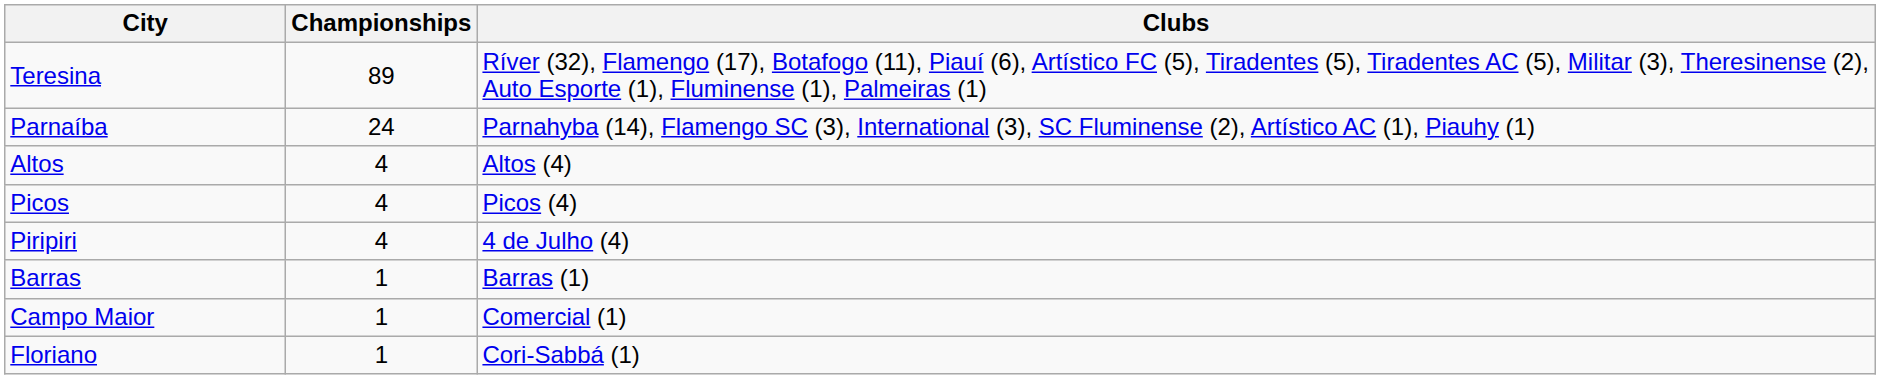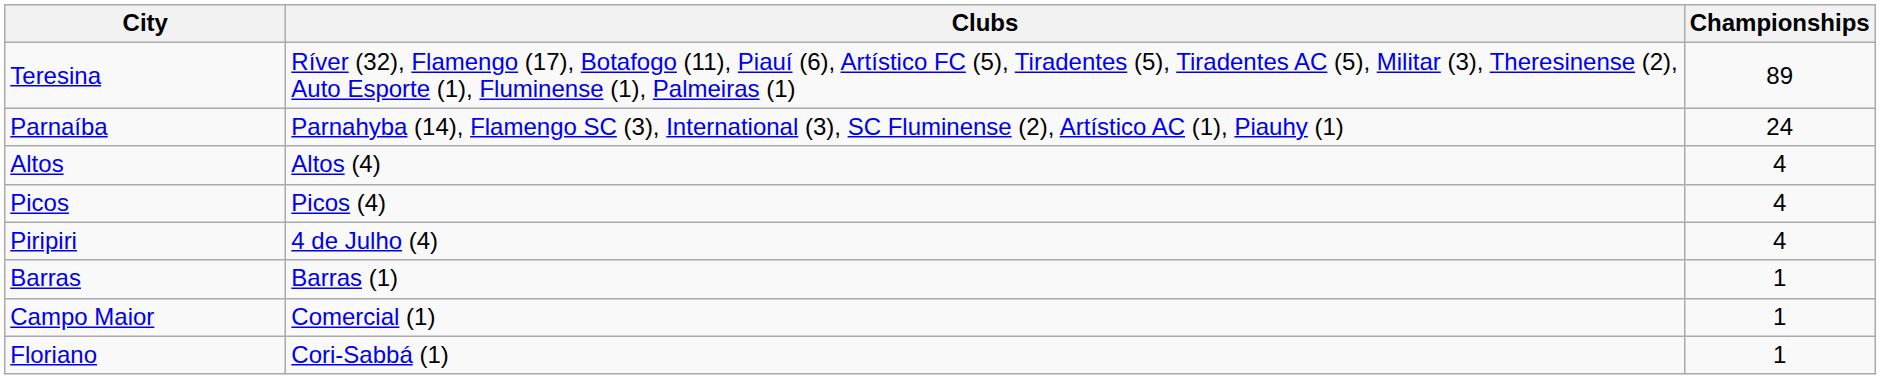 <table class="wikitable">
 <tr>
 <th style="width:180px">City</th>
+<th>Clubs</th>
 <th>Championships</th>
-<th>Clubs</th>
 </tr>
 <tr>
 <td> <a href='#'>Teresina</a></td>
+<td><a href='#'>Ríver</a> (32), <a href='#'>Flamengo</a> (17), <a href='#'>Botafogo</a> (11), <a href='#'>Piauí</a> (6), <a href='#'>Artístico FC</a> (5), <a href='#'>Tiradentes</a> (5), <a href='#'>Tiradentes AC</a> (5), <a href='#'>Militar</a>  (3), <a href='#'>Theresinense</a> (2), <a href='#'>Auto Esporte</a> (1), <a href='#'>Fluminense</a> (1), <a href='#'>Palmeiras</a> (1)</td>
 <td align="center">89</td>
-<td><a href='#'>Ríver</a> (32), <a href='#'>Flamengo</a> (17), <a href='#'>Botafogo</a> (11), <a href='#'>Piauí</a> (6), <a href='#'>Artístico FC</a> (5), <a href='#'>Tiradentes</a> (5), <a href='#'>Tiradentes AC</a> (5), <a href='#'>Militar</a>  (3), <a href='#'>Theresinense</a> (2), <a href='#'>Auto Esporte</a> (1), <a href='#'>Fluminense</a> (1), <a href='#'>Palmeiras</a> (1)</td>
 </tr>
 <tr>
 <td> <a href='#'>Parnaíba</a></td>
+<td><a href='#'>Parnahyba</a> (14), <a href='#'>Flamengo SC</a> (3), <a href='#'>International</a> (3), <a href='#'>SC Fluminense</a> (2), <a href='#'>Artístico AC</a> (1), <a href='#'>Piauhy</a> (1)</td>
 <td align="center">24</td>
-<td><a href='#'>Parnahyba</a> (14), <a href='#'>Flamengo SC</a> (3), <a href='#'>International</a> (3), <a href='#'>SC Fluminense</a> (2), <a href='#'>Artístico AC</a> (1), <a href='#'>Piauhy</a> (1)</td>
 </tr>
 <tr>
 <td> <a href='#'>Altos</a></td>
+<td><a href='#'>Altos</a> (4)</td>
 <td align="center">4</td>
-<td><a href='#'>Altos</a> (4)</td>
 </tr>
 <tr>
 <td> <a href='#'>Picos</a></td>
+<td><a href='#'>Picos</a> (4)</td>
 <td align="center">4</td>
-<td><a href='#'>Picos</a> (4)</td>
 </tr>
 <tr>
 <td> <a href='#'>Piripiri</a></td>
+<td><a href='#'>4 de Julho</a> (4)</td>
 <td align="center">4</td>
-<td><a href='#'>4 de Julho</a> (4)</td>
 </tr>
 <tr>
 <td> <a href='#'>Barras</a></td>
+<td><a href='#'>Barras</a> (1)</td>
 <td align="center">1</td>
-<td><a href='#'>Barras</a> (1)</td>
 </tr>
 <tr>
 <td> <a href='#'>Campo Maior</a></td>
+<td><a href='#'>Comercial</a> (1)</td>
 <td align="center">1</td>
-<td><a href='#'>Comercial</a> (1)</td>
 </tr>
 <tr>
 <td> <a href='#'>Floriano</a></td>
+<td><a href='#'>Cori-Sabbá</a> (1)</td>
 <td align="center">1</td>
-<td><a href='#'>Cori-Sabbá</a> (1)</td>
 </tr>
 </table>
